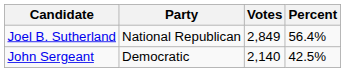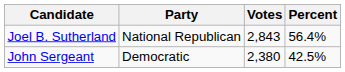 <table class=wikitable>
 <tr>
 <th>Candidate</th>
 <th>Party</th>
 <th>Votes</th>
 <th>Percent</th>
 </tr>
 <tr>
 <td><a href='#'>Joel B. Sutherland</a></td>
 <td>National Republican</td>
-<td>2,849</td>
+<td>2,843</td>
 <td>56.4%</td>
 </tr>
 <tr>
 <td><a href='#'>John Sergeant</a></td>
 <td>Democratic</td>
-<td>2,140</td>
+<td>2,380</td>
 <td>42.5%</td>
 </tr>
 </table>
